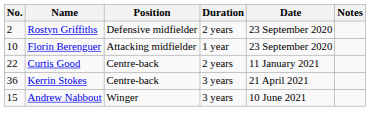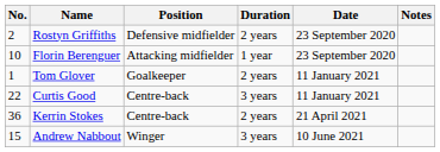 <table class="wikitable">
 <tr>
 <th>No.</th>
 <th>Name</th>
 <th>Position</th>
 <th>Duration</th>
 <th>Date</th>
 <th>Notes</th>
 </tr>
 <tr>
 <td>2</td>
 <td><a href='#'>Rostyn Griffiths</a></td>
 <td>Defensive midfielder</td>
 <td>2 years</td>
 <td>23 September 2020</td>
 <td></td>
 </tr>
 <tr>
 <td>10</td>
 <td> <a href='#'>Florin Berenguer</a></td>
 <td>Attacking midfielder</td>
 <td>1 year</td>
 <td>23 September 2020</td>
 <td></td>
 </tr>
 <tr>
+<td>1</td>
+<td><a href='#'>Tom Glover</a></td>
+<td>Goalkeeper</td>
+<td>2 years</td>
+<td>11 January 2021</td>
+<td></td>
+</tr>
+<tr>
 <td>22</td>
 <td><a href='#'>Curtis Good</a></td>
 <td>Centre-back</td>
-<td>2 years</td>
+<td>3 years</td>
 <td>11 January 2021</td>
 <td></td>
 </tr>
 <tr>
 <td>36</td>
 <td><a href='#'>Kerrin Stokes</a></td>
 <td>Centre-back</td>
-<td>3 years</td>
+<td>2 years</td>
 <td>21 April 2021</td>
 <td></td>
 </tr>
 <tr>
 <td>15</td>
 <td><a href='#'>Andrew Nabbout</a></td>
 <td>Winger</td>
 <td>3 years</td>
 <td>10 June 2021</td>
 <td></td>
 </tr>
 </table>
